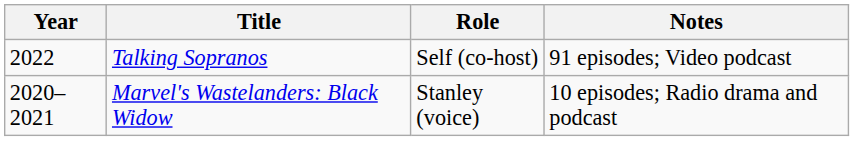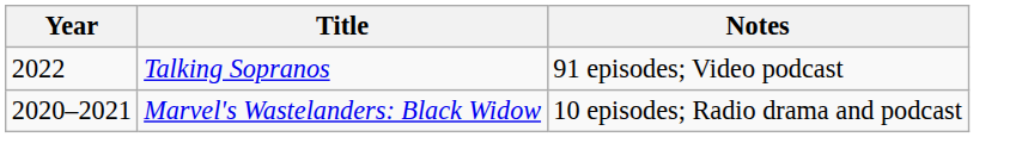 <table class="wikitable sortable">
 <tr>
 <th>Year</th>
 <th>Title</th>
-<th>Role</th>
 <th>Notes</th>
 </tr>
 <tr>
 <td>2022</td>
 <td><em><a href='#'>Talking Sopranos</a></em></td>
-<td>Self (co-host)</td>
 <td>91 episodes; Video podcast</td>
 </tr>
 <tr>
 <td>2020–2021</td>
 <td><em><a href='#'>Marvel's Wastelanders: Black Widow</a></em></td>
-<td>Stanley (voice)</td>
 <td>10 episodes; Radio drama and podcast</td>
 </tr>
 </table>
